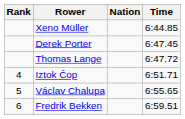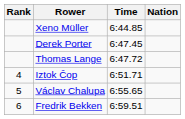 <table class="wikitable sortable" style="text-align:center">
 <tr>
 <th>Rank</th>
 <th>Rower</th>
+<th>Time</th>
 <th>Nation</th>
-<th>Time</th>
 </tr>
 <tr>
 <td></td>
 <td align=left><a href='#'>Xeno Müller</a></td>
+<td>6:44.85</td>
 <td align=left></td>
-<td>6:44.85</td>
 </tr>
 <tr>
 <td></td>
 <td align=left><a href='#'>Derek Porter</a></td>
+<td>6:47.45</td>
 <td align=left></td>
-<td>6:47.45</td>
 </tr>
 <tr>
 <td></td>
 <td align=left><a href='#'>Thomas Lange</a></td>
+<td>6:47.72</td>
 <td align=left></td>
-<td>6:47.72</td>
 </tr>
 <tr>
 <td>4</td>
 <td align=left><a href='#'>Iztok Čop</a></td>
+<td>6:51.71</td>
 <td align=left></td>
-<td>6:51.71</td>
 </tr>
 <tr>
 <td>5</td>
 <td align=left><a href='#'>Václav Chalupa</a></td>
+<td>6:55.65</td>
 <td align=left></td>
-<td>6:55.65</td>
 </tr>
 <tr>
 <td>6</td>
 <td align=left><a href='#'>Fredrik Bekken</a></td>
+<td>6:59.51</td>
 <td align=left></td>
-<td>6:59.51</td>
 </tr>
 </table>
